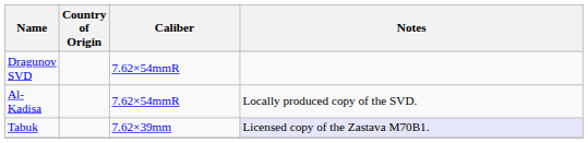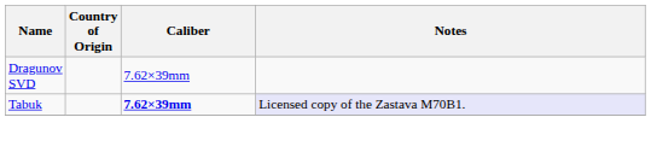 <table class="wikitable" width="60%" border="0">
 <tr>
 <th width="5%">Name</th>
 <th width="5%">Country of Origin</th>
 <th>Caliber</th>
 <th>Notes</th>
 </tr>
 <tr>
 <td><a href='#'>Dragunov SVD</a></td>
 <td></td>
-<td><a href='#'>7.62×54mmR</a></td>
+<td><a href='#'>7.62×39mm</a></td>
 <td></td>
-</tr>
-<tr>
-<td><a href='#'>Al-Kadisa</a></td>
-<td></td>
-<td><a href='#'>7.62×54mmR</a></td>
-<td>Locally produced copy of the SVD.</td>
 </tr>
 <tr>
 <td><a href='#'>Tabuk</a></td>
 <td></td>
-<td><a href='#'>7.62×39mm</a></td>
+<td><strong><a href='#'>7.62×39mm</a></strong></td>
 <td style="background: lavender;">Licensed copy of the Zastava M70B1.</td>
 </tr>
 <tr>
 </tr>
 </table>
